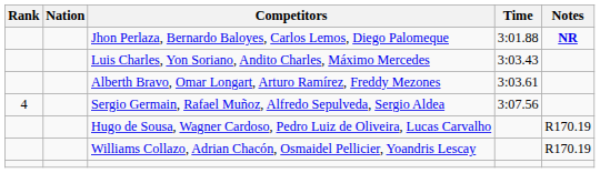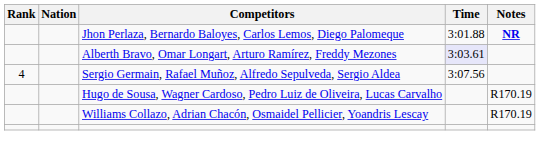 <table class="wikitable sortable" style="text-align:center; font-size:95%">
 <tr>
 <th>Rank</th>
 <th>Nation</th>
 <th>Competitors</th>
 <th>Time</th>
 <th>Notes</th>
 </tr>
 <tr>
 <td></td>
 <td align=left></td>
 <td align=left><a href='#'>Jhon Perlaza</a>, <a href='#'>Bernardo Baloyes</a>, <a href='#'>Carlos Lemos</a>, <a href='#'>Diego Palomeque</a></td>
 <td>3:01.88</td>
 <td><strong><a href='#'>NR</a></strong></td>
 </tr>
 <tr>
 <td></td>
 <td align=left></td>
-<td align=left><a href='#'>Luis Charles</a>, <a href='#'>Yon Soriano</a>, <a href='#'>Andito Charles</a>, <a href='#'>Máximo Mercedes</a></td>
-<td>3:03.43</td>
-<td></td>
-</tr>
-<tr>
-<td></td>
-<td align=left></td>
 <td align=left><a href='#'>Alberth Bravo</a>, <a href='#'>Omar Longart</a>, <a href='#'>Arturo Ramírez</a>, <a href='#'>Freddy Mezones</a></td>
-<td>3:03.61</td>
+<td style="background: lavender;">3:03.61</td>
 <td></td>
 </tr>
 <tr>
 <td>4</td>
 <td align=left></td>
 <td align=left><a href='#'>Sergio Germain</a>, <a href='#'>Rafael Muñoz</a>, <a href='#'>Alfredo Sepulveda</a>, <a href='#'>Sergio Aldea</a></td>
 <td>3:07.56</td>
 <td></td>
 </tr>
 <tr>
 <td></td>
 <td align=left></td>
 <td align=left><a href='#'>Hugo de Sousa</a>, <a href='#'>Wagner Cardoso</a>, <a href='#'>Pedro Luiz de Oliveira</a>, <a href='#'>Lucas Carvalho</a></td>
 <td></td>
 <td>R170.19</td>
 </tr>
 <tr>
 <td></td>
 <td align=left></td>
 <td align=left><a href='#'>Williams Collazo</a>, <a href='#'>Adrian Chacón</a>, <a href='#'>Osmaidel Pellicier</a>, <a href='#'>Yoandris Lescay</a></td>
 <td></td>
 <td>R170.19</td>
 </tr>
 <tr>
 <td></td>
 <td align=left></td>
 <td align=left></td>
 <td></td>
 <td></td>
 </tr>
 </table>
